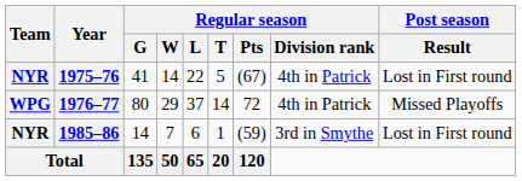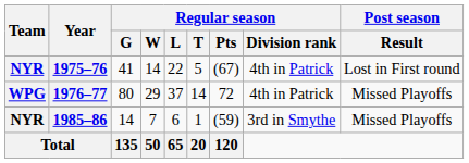 <table class="wikitable" style="font-size: 95%; text-align:center;">
 <tr>
 <th rowspan="2">Team</th>
 <th rowspan="2">Year</th>
 <th colspan="6"><a href='#'>Regular season</a></th>
 <th colspan="1"><a href='#'>Post season</a></th>
 </tr>
 <tr>
 <th>G</th>
 <th>W</th>
 <th>L</th>
 <th>T</th>
 <th>Pts</th>
 <th>Division rank</th>
 <th>Result</th>
 </tr>
 <tr>
 <th><a href='#'>NYR</a></th>
 <th><a href='#'>1975–76</a></th>
 <td>41</td>
 <td>14</td>
 <td>22</td>
 <td>5</td>
 <td>(67)</td>
 <td>4th in <a href='#'>Patrick</a></td>
 <td>Lost in First round</td>
 </tr>
 <tr>
 <th><a href='#'>WPG</a></th>
 <th><a href='#'>1976–77</a></th>
 <td>80</td>
 <td>29</td>
 <td>37</td>
 <td>14</td>
 <td>72</td>
 <td>4th in Patrick</td>
 <td>Missed Playoffs</td>
 </tr>
 <tr>
 <th>NYR</th>
 <th><a href='#'>1985–86</a></th>
 <td>14</td>
 <td>7</td>
 <td>6</td>
 <td>1</td>
 <td>(59)</td>
 <td>3rd in <a href='#'>Smythe</a></td>
-<td>Lost in First round</td>
+<td>Missed Playoffs</td>
 </tr>
 <tr>
 <th colspan="2">Total</th>
 <th>135</th>
 <th>50</th>
 <th>65</th>
 <th>20</th>
 <th>120</th>
 </tr>
 </table>
